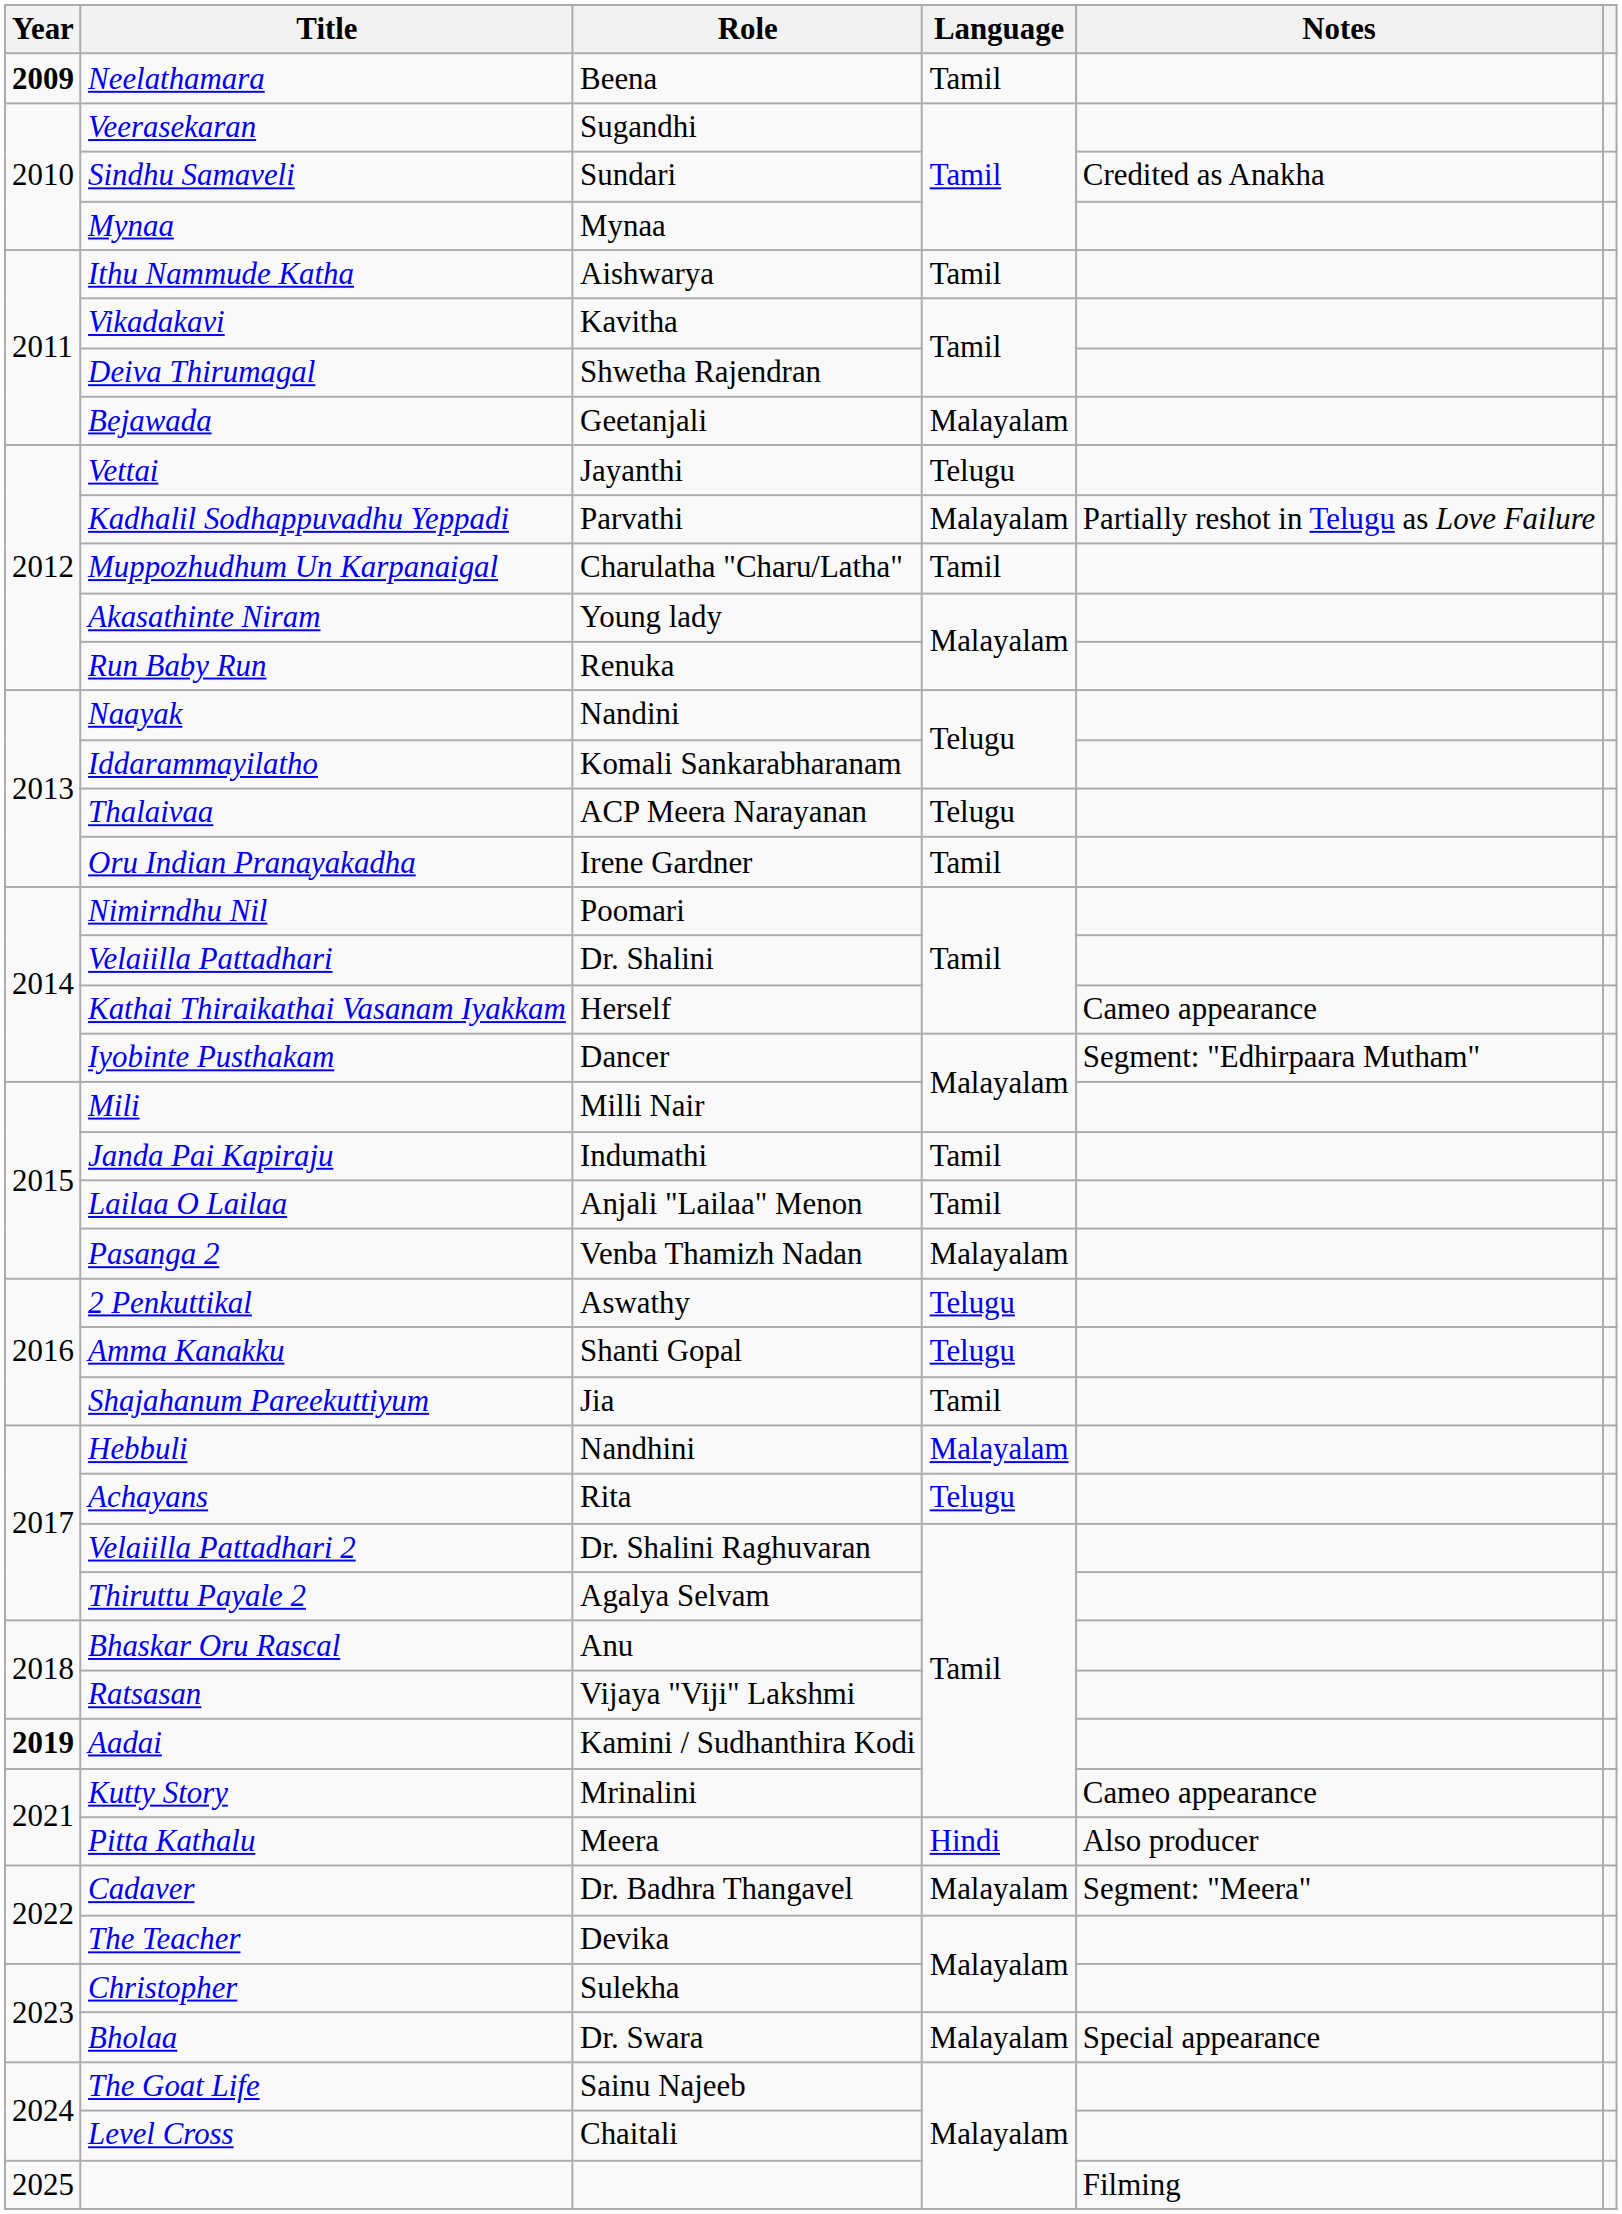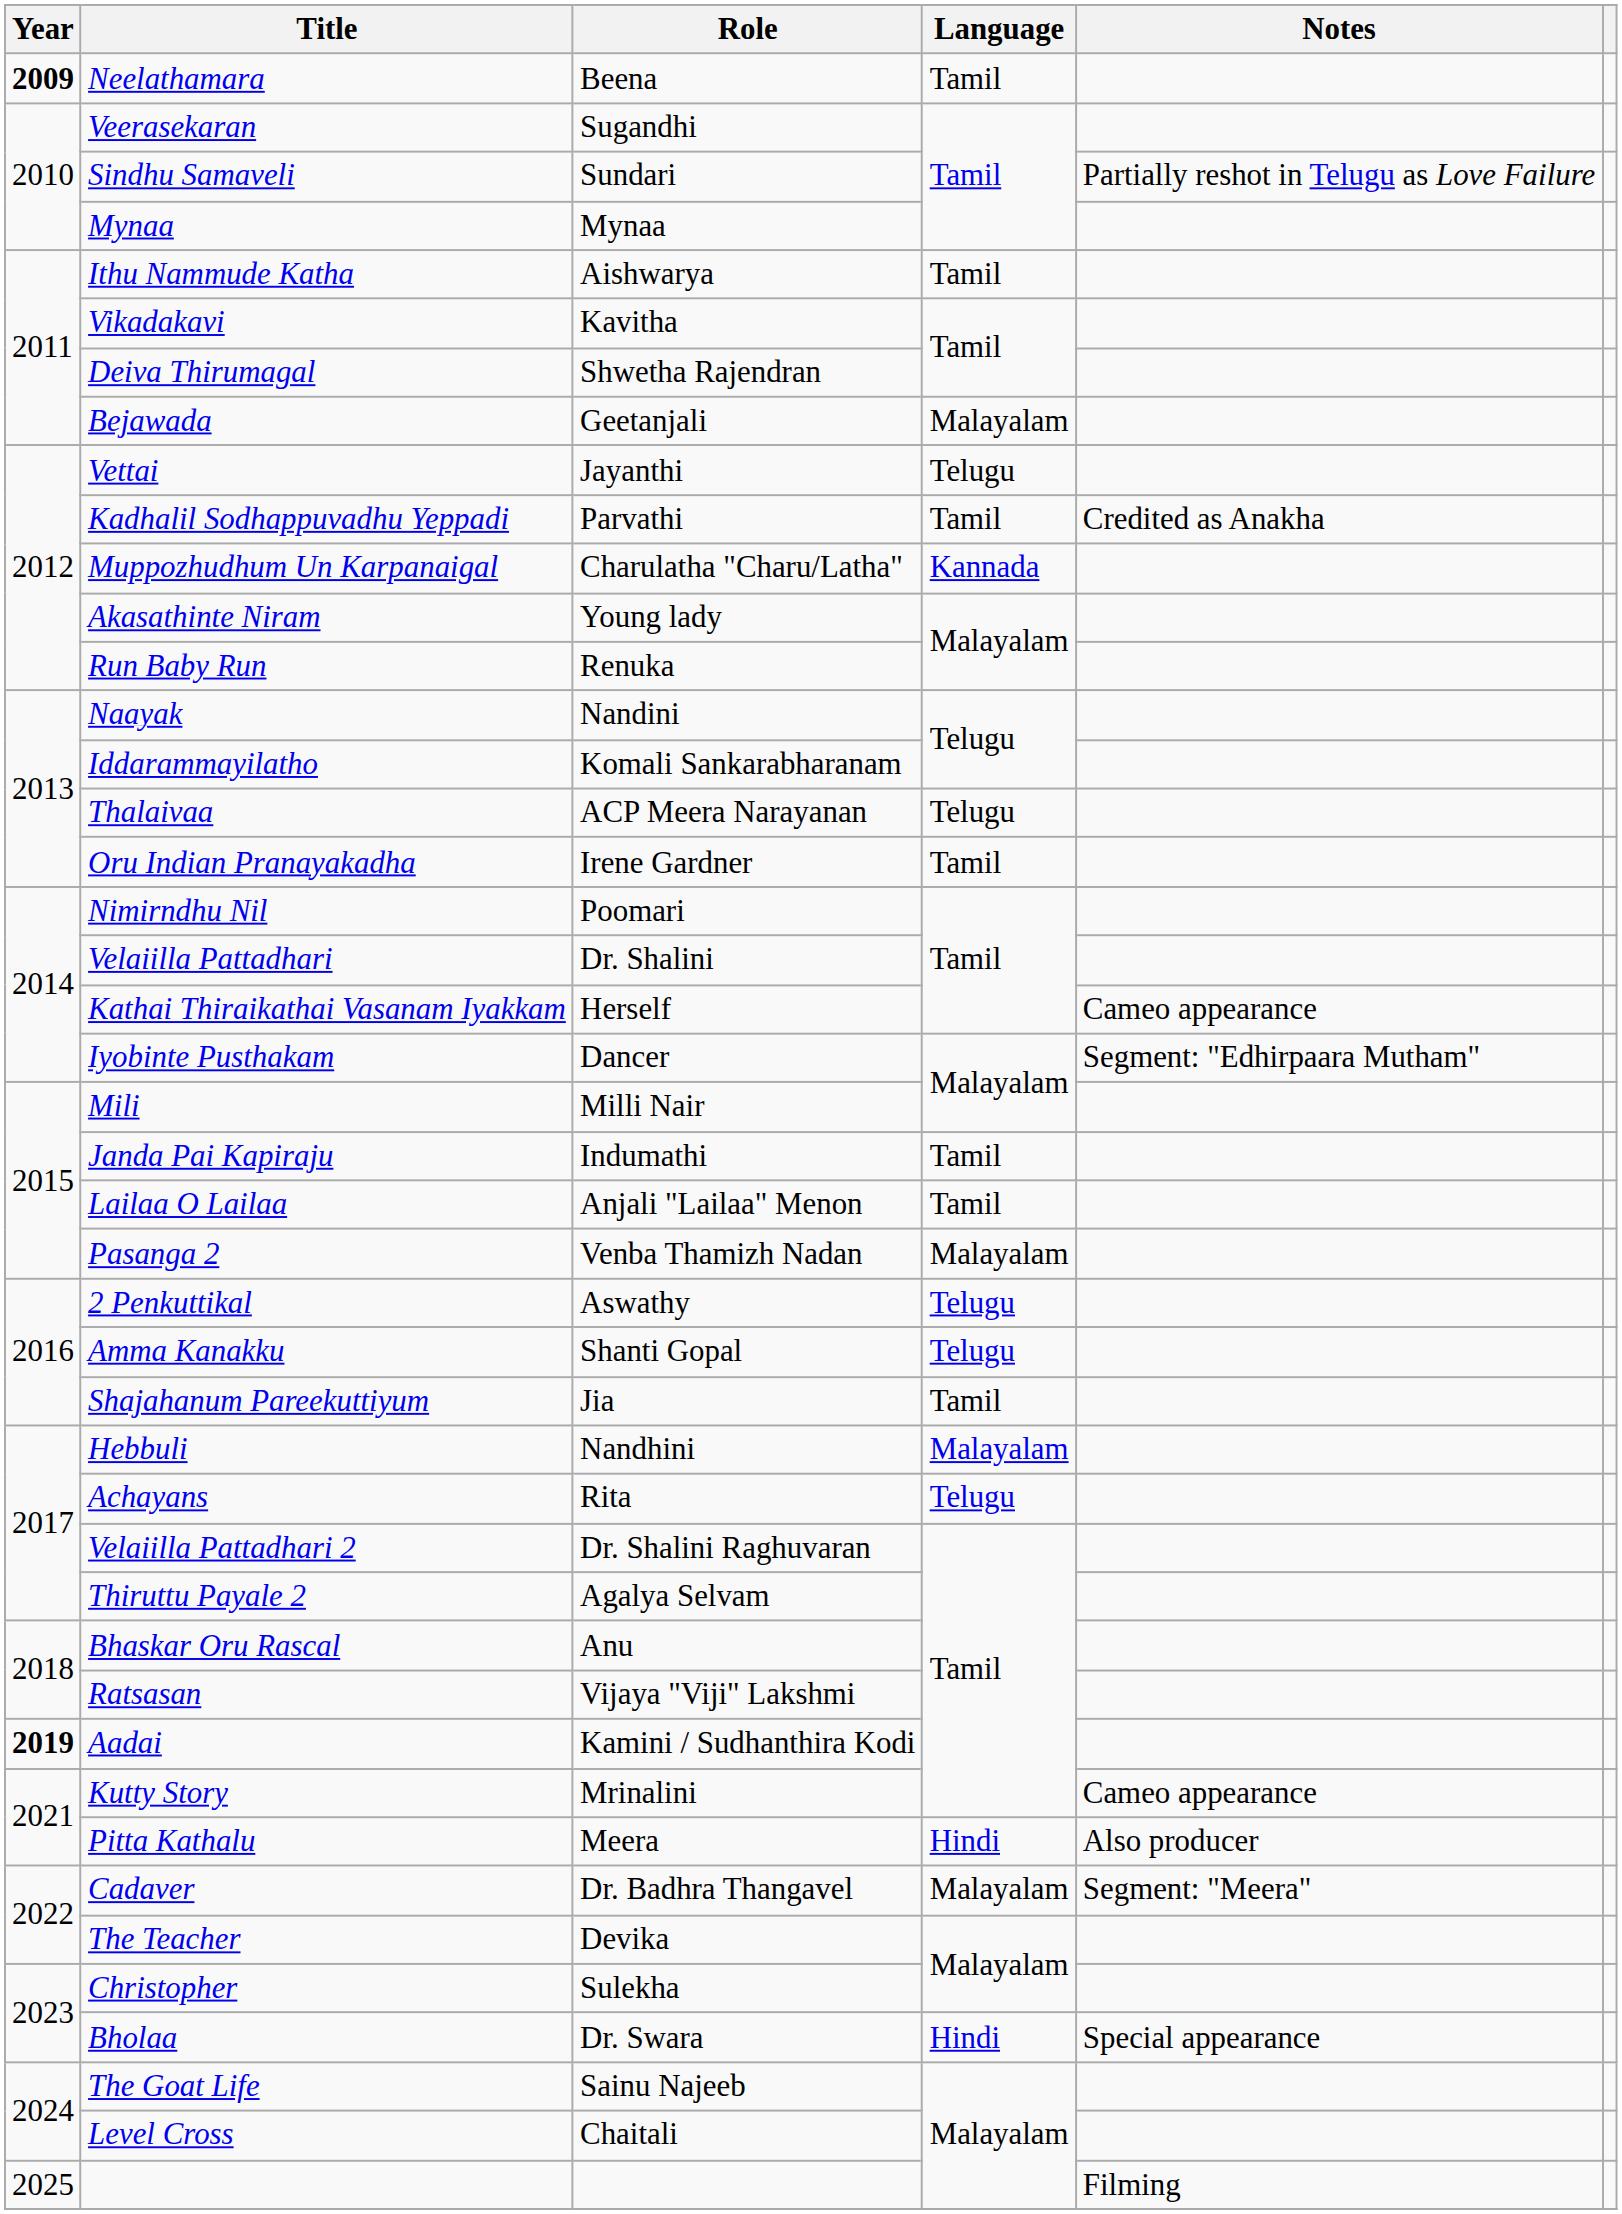 <table class="wikitable sortable">
 <tr>
 <th>Year</th>
 <th>Title</th>
 <th>Role</th>
 <th>Language</th>
 <th class="unsortable">Notes</th>
 <th class="unsortable"></th>
 </tr>
 <tr>
 <td><strong>2009</strong></td>
 <td><em><a href='#'>Neelathamara</a></em></td>
 <td>Beena</td>
 <td>Tamil</td>
 <td></td>
 <td></td>
 </tr>
 <tr>
 <td rowspan="3">2010</td>
 <td><em><a href='#'>Veerasekaran</a></em></td>
 <td>Sugandhi</td>
 <td rowspan="3"><a href='#'>Tamil</a></td>
 <td></td>
 <td></td>
 </tr>
 <tr>
 <td><em><a href='#'>Sindhu Samaveli</a></em></td>
 <td>Sundari</td>
-<td>Credited as Anakha</td>
+<td>Partially reshot in <a href='#'>Telugu</a> as <em>Love Failure</em></td>
 <td></td>
 </tr>
 <tr>
 <td><em><a href='#'>Mynaa</a></em></td>
 <td>Mynaa</td>
 <td></td>
 <td></td>
 </tr>
 <tr>
 <td rowspan="4">2011</td>
 <td><em><a href='#'>Ithu Nammude Katha</a></em></td>
 <td>Aishwarya</td>
 <td>Tamil</td>
 <td></td>
 <td></td>
 </tr>
 <tr>
 <td><em><a href='#'>Vikadakavi</a></em></td>
 <td>Kavitha</td>
 <td rowspan="2">Tamil</td>
 <td></td>
 <td></td>
 </tr>
 <tr>
 <td><em><a href='#'>Deiva Thirumagal</a></em></td>
 <td>Shwetha Rajendran</td>
 <td></td>
 <td></td>
 </tr>
 <tr>
 <td><em><a href='#'>Bejawada</a></em></td>
 <td>Geetanjali</td>
 <td>Malayalam</td>
 <td></td>
 <td></td>
 </tr>
 <tr>
 <td rowspan="5">2012</td>
 <td><em><a href='#'>Vettai</a></em></td>
 <td>Jayanthi</td>
 <td>Telugu</td>
 <td></td>
 <td></td>
 </tr>
 <tr>
 <td><em><a href='#'>Kadhalil Sodhappuvadhu Yeppadi</a></em></td>
 <td>Parvathi</td>
-<td>Malayalam</td>
-<td>Partially reshot in <a href='#'>Telugu</a> as <em>Love Failure</em></td>
+<td>Tamil</td>
+<td>Credited as Anakha</td>
 <td></td>
 </tr>
 <tr>
 <td><em><a href='#'>Muppozhudhum Un Karpanaigal</a></em></td>
 <td>Charulatha "Charu/Latha"</td>
-<td>Tamil</td>
+<td><a href='#'>Kannada</a></td>
 <td></td>
 <td></td>
 </tr>
 <tr>
 <td><em><a href='#'>Akasathinte Niram</a></em></td>
 <td>Young lady</td>
 <td rowspan="2">Malayalam</td>
 <td></td>
 <td></td>
 </tr>
 <tr>
 <td><em><a href='#'>Run Baby Run</a></em></td>
 <td>Renuka</td>
 <td></td>
 <td></td>
 </tr>
 <tr>
 <td rowspan="4">2013</td>
 <td><em><a href='#'>Naayak</a></em></td>
 <td>Nandini</td>
 <td rowspan="2">Telugu</td>
 <td></td>
 <td></td>
 </tr>
 <tr>
 <td><em><a href='#'>Iddarammayilatho</a></em></td>
 <td>Komali Sankarabharanam</td>
 <td></td>
 <td></td>
 </tr>
 <tr>
 <td><em><a href='#'>Thalaivaa</a></em></td>
 <td>ACP Meera Narayanan</td>
 <td>Telugu</td>
 <td></td>
 <td></td>
 </tr>
 <tr>
 <td><em><a href='#'>Oru Indian Pranayakadha</a></em></td>
 <td>Irene Gardner</td>
 <td>Tamil</td>
 <td></td>
 <td></td>
 </tr>
 <tr>
 <td rowspan="4">2014</td>
 <td><em><a href='#'>Nimirndhu Nil</a></em></td>
 <td>Poomari</td>
 <td rowspan="3">Tamil</td>
 <td></td>
 <td></td>
 </tr>
 <tr>
 <td><em><a href='#'>Velaiilla Pattadhari</a></em></td>
 <td>Dr. Shalini</td>
 <td></td>
 <td></td>
 </tr>
 <tr>
 <td><em><a href='#'>Kathai Thiraikathai Vasanam Iyakkam</a></em></td>
 <td>Herself</td>
 <td>Cameo appearance</td>
 <td></td>
 </tr>
 <tr>
 <td><em><a href='#'>Iyobinte Pusthakam</a></em></td>
 <td>Dancer</td>
 <td rowspan="2">Malayalam</td>
 <td>Segment: "Edhirpaara Mutham"</td>
 <td></td>
 </tr>
 <tr>
 <td rowspan="4">2015</td>
 <td><em><a href='#'>Mili</a></em></td>
 <td>Milli Nair</td>
 <td></td>
 <td></td>
 </tr>
 <tr>
 <td><em><a href='#'>Janda Pai Kapiraju</a></em></td>
 <td>Indumathi</td>
 <td>Tamil</td>
 <td></td>
 <td></td>
 </tr>
 <tr>
 <td><em><a href='#'>Lailaa O Lailaa</a></em></td>
 <td>Anjali "Lailaa" Menon</td>
 <td>Tamil</td>
 <td></td>
 <td></td>
 </tr>
 <tr>
 <td><em><a href='#'>Pasanga 2</a></em></td>
 <td>Venba Thamizh Nadan</td>
 <td>Malayalam</td>
 <td></td>
 <td></td>
 </tr>
 <tr>
 <td rowspan="3">2016</td>
 <td><em><a href='#'>2 Penkuttikal</a></em></td>
 <td>Aswathy</td>
 <td><a href='#'>Telugu</a></td>
 <td></td>
 <td></td>
 </tr>
 <tr>
 <td><em><a href='#'>Amma Kanakku</a></em></td>
 <td>Shanti Gopal</td>
 <td><a href='#'>Telugu</a></td>
 <td></td>
 <td></td>
 </tr>
 <tr>
 <td><em><a href='#'>Shajahanum Pareekuttiyum</a></em></td>
 <td>Jia</td>
 <td>Tamil</td>
 <td></td>
 <td></td>
 </tr>
 <tr>
 <td rowspan="4">2017</td>
 <td><em><a href='#'>Hebbuli</a></em></td>
 <td>Nandhini</td>
 <td><a href='#'>Malayalam</a></td>
 <td></td>
 <td></td>
 </tr>
 <tr>
 <td><em><a href='#'>Achayans</a></em></td>
 <td>Rita</td>
 <td><a href='#'>Telugu</a></td>
 <td></td>
 <td></td>
 </tr>
 <tr>
 <td><em><a href='#'>Velaiilla Pattadhari 2</a></em></td>
 <td>Dr. Shalini Raghuvaran</td>
 <td rowspan="6">Tamil</td>
 <td></td>
 <td></td>
 </tr>
 <tr>
 <td><em><a href='#'>Thiruttu Payale 2</a></em></td>
 <td>Agalya Selvam</td>
 <td></td>
 <td></td>
 </tr>
 <tr>
 <td rowspan=2>2018</td>
 <td><em><a href='#'>Bhaskar Oru Rascal</a></em></td>
 <td>Anu</td>
 <td></td>
 <td></td>
 </tr>
 <tr>
 <td><em><a href='#'>Ratsasan</a></em></td>
 <td>Vijaya "Viji" Lakshmi</td>
 <td></td>
 <td></td>
 </tr>
 <tr>
 <td><strong>2019</strong></td>
 <td><em><a href='#'>Aadai</a></em></td>
 <td>Kamini / Sudhanthira Kodi</td>
 <td></td>
 <td></td>
 </tr>
 <tr>
 <td rowspan="2">2021</td>
 <td><em><a href='#'>Kutty Story</a></em></td>
 <td>Mrinalini</td>
 <td>Cameo appearance</td>
 <td></td>
 </tr>
 <tr>
 <td><em><a href='#'>Pitta Kathalu</a></em></td>
 <td>Meera</td>
 <td><a href='#'>Hindi</a></td>
 <td>Also producer</td>
 <td></td>
 </tr>
 <tr>
 <td rowspan=2>2022</td>
 <td><em><a href='#'>Cadaver</a></em></td>
 <td>Dr. Badhra Thangavel</td>
 <td>Malayalam</td>
 <td>Segment: "Meera"</td>
 <td></td>
 </tr>
 <tr>
 <td><em><a href='#'>The Teacher</a></em></td>
 <td>Devika</td>
 <td rowspan=2>Malayalam</td>
 <td></td>
 <td></td>
 </tr>
 <tr>
 <td rowspan=2>2023</td>
 <td><em><a href='#'>Christopher</a></em></td>
 <td>Sulekha</td>
 <td></td>
 <td></td>
 </tr>
 <tr>
 <td><em><a href='#'>Bholaa</a></em></td>
 <td>Dr. Swara</td>
-<td>Malayalam</td>
+<td><a href='#'>Hindi</a></td>
 <td>Special appearance</td>
 <td></td>
 </tr>
 <tr>
 <td rowspan=2>2024</td>
 <td><em><a href='#'>The Goat Life</a></em></td>
 <td>Sainu Najeeb</td>
 <td rowspan="3">Malayalam</td>
 <td></td>
 <td></td>
 </tr>
 <tr>
 <td><em><a href='#'>Level Cross</a></em></td>
 <td>Chaitali</td>
 <td></td>
 <td></td>
 </tr>
 <tr>
 <td>2025</td>
 <td></td>
 <td></td>
 <td>Filming</td>
 <td></td>
 </tr>
 <tr>
 </tr>
 </table>
